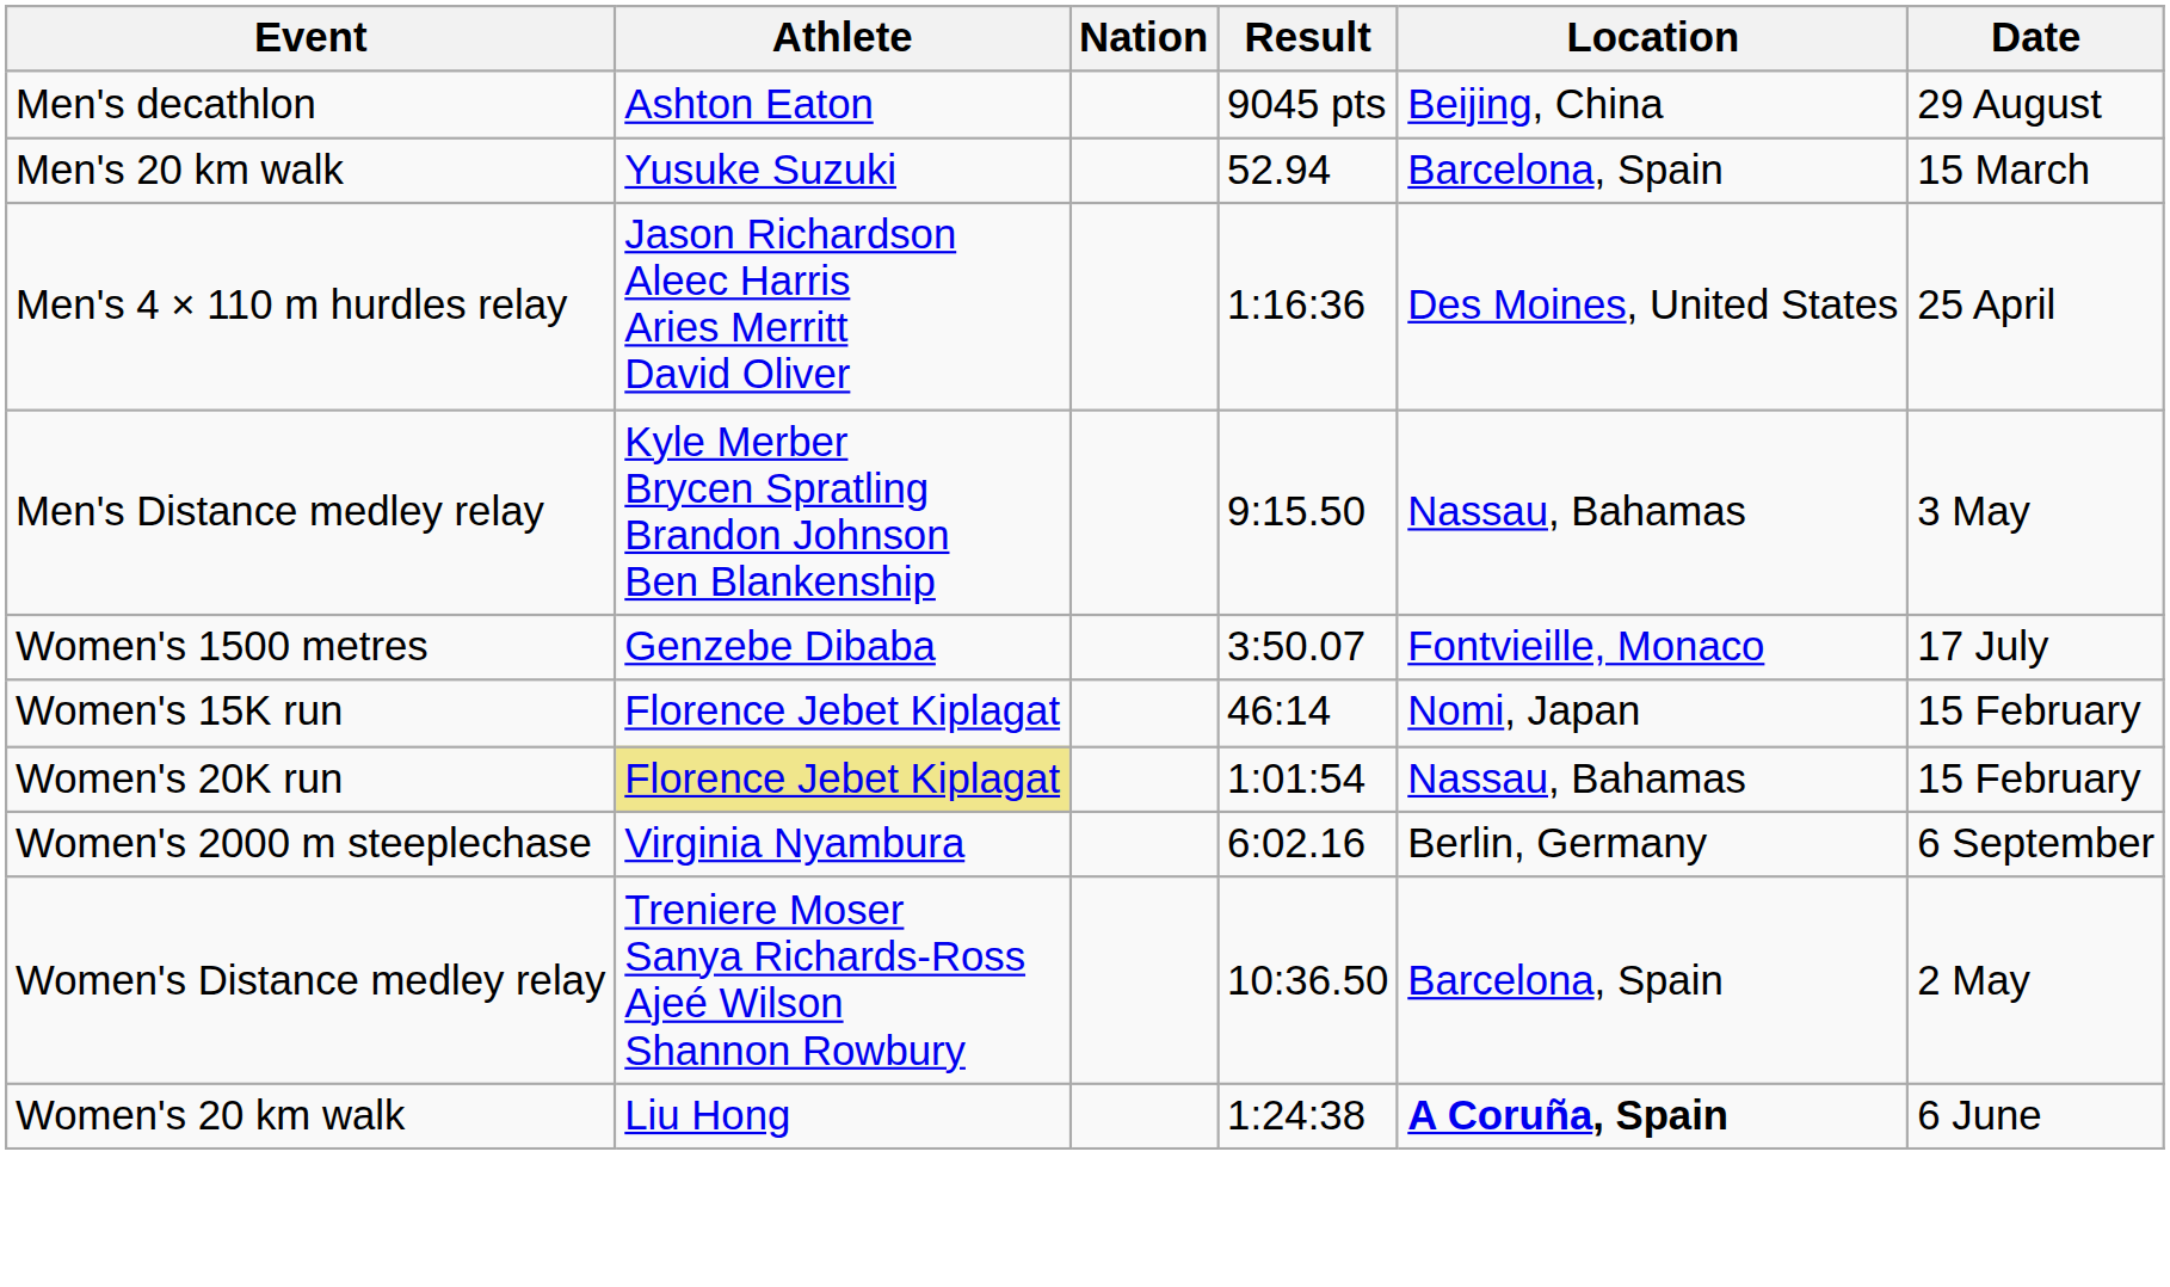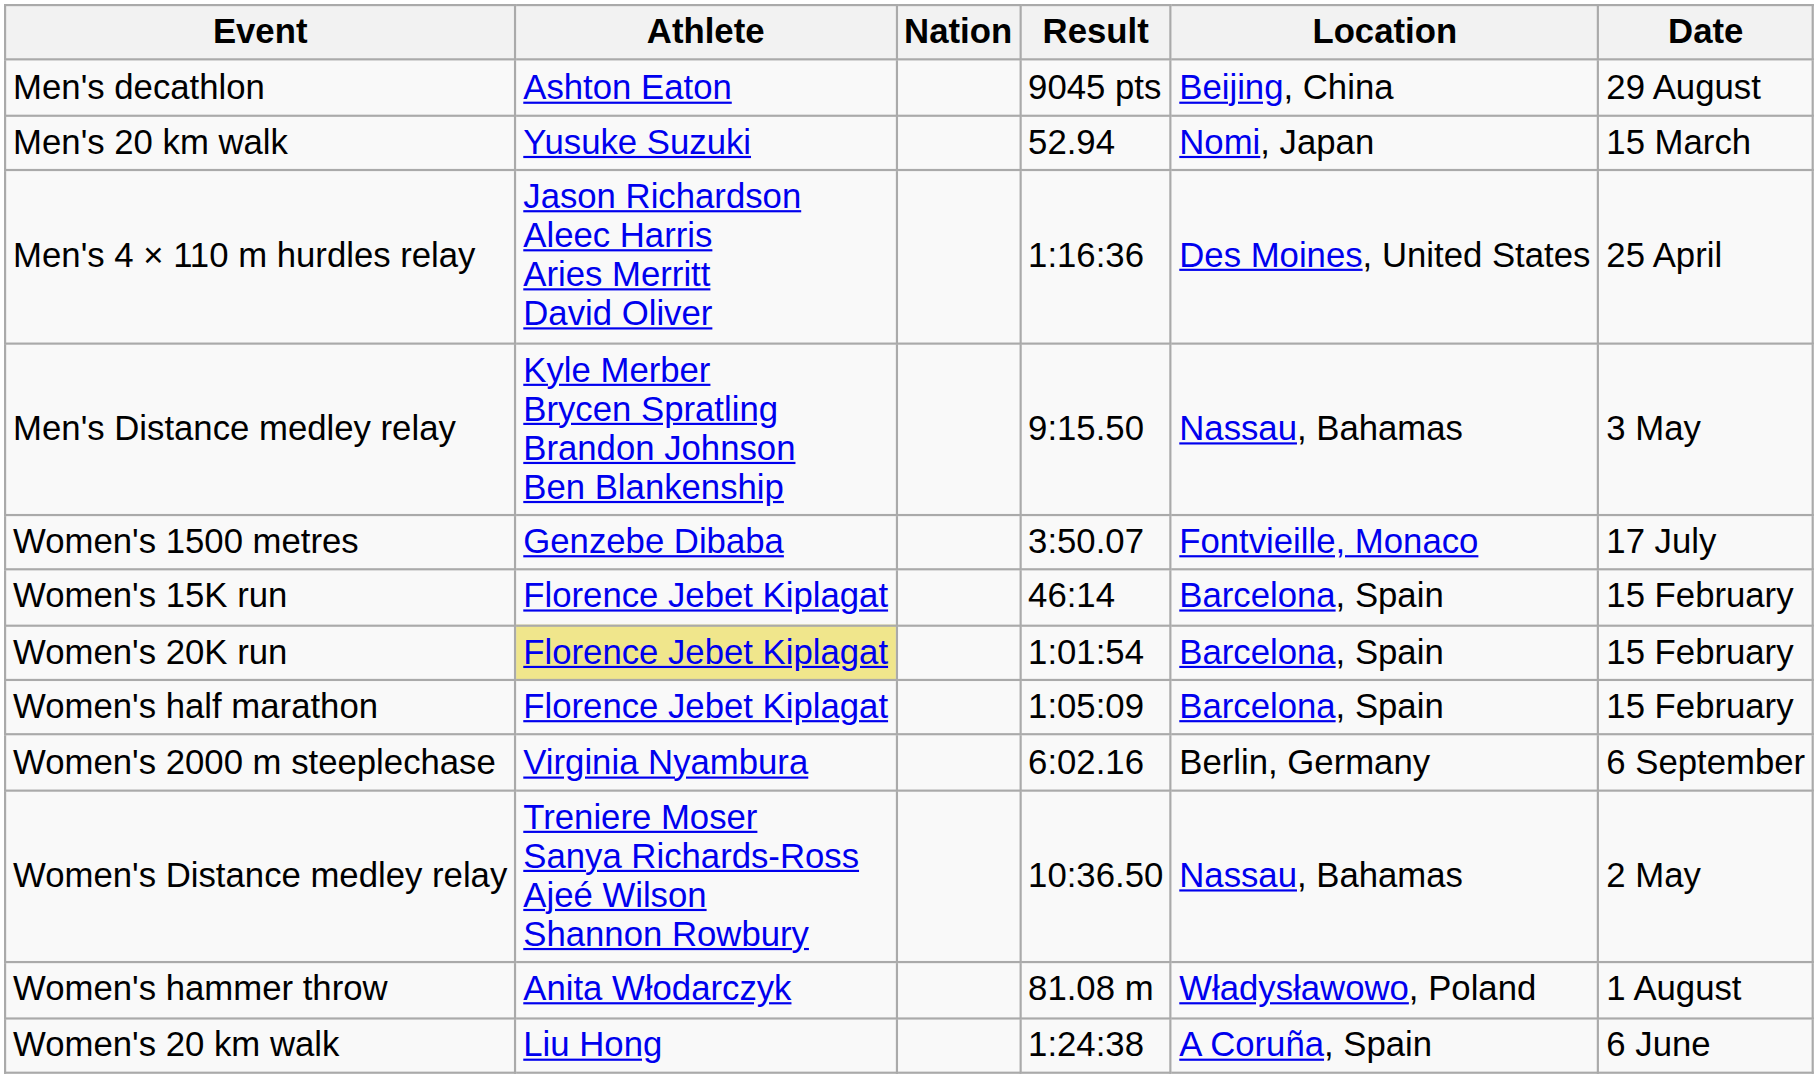 <table class="wikitable sortable" style="text-align: left;">
 <tr>
 <th>Event</th>
 <th>Athlete</th>
 <th>Nation</th>
 <th>Result</th>
 <th>Location</th>
 <th>Date</th>
 </tr>
 <tr>
 <td>Men's decathlon</td>
 <td><a href='#'>Ashton Eaton</a></td>
 <td></td>
 <td>9045 pts</td>
 <td><a href='#'>Beijing</a>, China</td>
 <td>29 August</td>
 </tr>
 <tr>
 <td>Men's 20 km walk</td>
 <td><a href='#'>Yusuke Suzuki</a></td>
 <td></td>
 <td>52.94</td>
-<td><a href='#'>Barcelona</a>, Spain</td>
+<td><a href='#'>Nomi</a>, Japan</td>
 <td>15 March</td>
 </tr>
 <tr>
 <td>Men's 4 × 110 m hurdles relay</td>
 <td><a href='#'>Jason Richardson</a><br><a href='#'>Aleec Harris</a><br><a href='#'>Aries Merritt</a><br><a href='#'>David Oliver</a></td>
 <td></td>
 <td>1:16:36</td>
 <td><a href='#'>Des Moines</a>, United States</td>
 <td>25 April</td>
 </tr>
 <tr>
 <td>Men's Distance medley relay</td>
 <td><a href='#'>Kyle Merber</a><br><a href='#'>Brycen Spratling</a><br><a href='#'>Brandon Johnson</a><br><a href='#'>Ben Blankenship</a></td>
 <td></td>
 <td>9:15.50</td>
 <td><a href='#'>Nassau</a>, Bahamas</td>
 <td>3 May</td>
 </tr>
 <tr>
 <td>Women's 1500 metres</td>
 <td><a href='#'>Genzebe Dibaba</a></td>
 <td></td>
 <td>3:50.07</td>
 <td><a href='#'>Fontvieille, Monaco</a></td>
 <td>17 July</td>
 </tr>
 <tr>
 <td>Women's 15K run</td>
 <td><a href='#'>Florence Jebet Kiplagat</a></td>
 <td></td>
 <td>46:14</td>
-<td><a href='#'>Nomi</a>, Japan</td>
+<td><a href='#'>Barcelona</a>, Spain</td>
 <td>15 February</td>
 </tr>
 <tr>
 <td>Women's 20K run</td>
 <td style="background: khaki;"><a href='#'>Florence Jebet Kiplagat</a></td>
 <td></td>
 <td>1:01:54</td>
-<td><a href='#'>Nassau</a>, Bahamas</td>
+<td><a href='#'>Barcelona</a>, Spain</td>
+<td>15 February</td>
+</tr>
+<tr>
+<td>Women's half marathon</td>
+<td><a href='#'>Florence Jebet Kiplagat</a></td>
+<td></td>
+<td>1:05:09</td>
+<td><a href='#'>Barcelona</a>, Spain</td>
 <td>15 February</td>
 </tr>
 <tr>
 <td>Women's 2000 m steeplechase</td>
 <td><a href='#'>Virginia Nyambura</a></td>
 <td></td>
 <td>6:02.16</td>
 <td>Berlin, Germany</td>
 <td>6 September</td>
 </tr>
 <tr>
 <td>Women's Distance medley relay</td>
 <td><a href='#'>Treniere Moser</a><br><a href='#'>Sanya Richards-Ross</a><br><a href='#'>Ajeé Wilson</a><br><a href='#'>Shannon Rowbury</a></td>
 <td></td>
 <td>10:36.50</td>
-<td><a href='#'>Barcelona</a>, Spain</td>
+<td><a href='#'>Nassau</a>, Bahamas</td>
 <td>2 May</td>
+</tr>
+<tr>
+<td>Women's hammer throw</td>
+<td><a href='#'>Anita Włodarczyk</a></td>
+<td></td>
+<td>81.08 m</td>
+<td><a href='#'>Władysławowo</a>, Poland</td>
+<td>1 August</td>
 </tr>
 <tr>
 <td>Women's 20 km walk</td>
 <td><a href='#'>Liu Hong</a></td>
 <td></td>
 <td>1:24:38</td>
-<td><strong><a href='#'>A Coruña</a>, Spain</strong></td>
+<td><a href='#'>A Coruña</a>, Spain</td>
 <td>6 June</td>
 </tr>
 </table>
